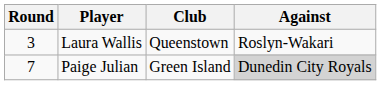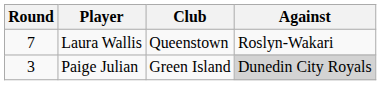 <table class="wikitable">
 <tr>
 <th>Round</th>
 <th>Player</th>
 <th>Club</th>
 <th>Against</th>
 </tr>
 <tr>
-<td style="text-align:center;">3</td>
+<td style="text-align:center;">7</td>
 <td>Laura Wallis</td>
 <td>Queenstown</td>
 <td>Roslyn-Wakari</td>
 </tr>
 <tr>
-<td style="text-align:center;">7</td>
+<td style="text-align:center;">3</td>
 <td>Paige Julian</td>
 <td>Green Island</td>
 <td style="background: lightgrey;">Dunedin City Royals</td>
 </tr>
 </table>
